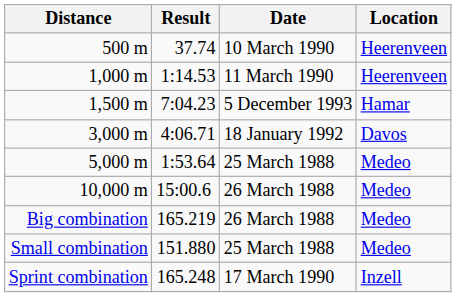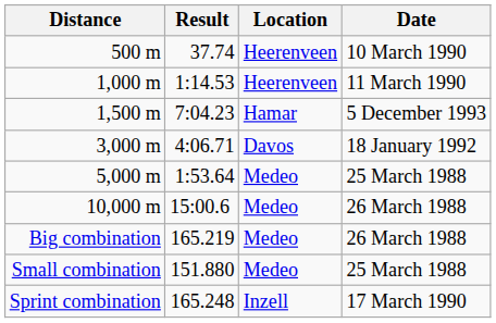 <table class="wikitable">
 <tr>
 <th>Distance</th>
 <th>Result</th>
+<th>Location</th>
 <th>Date</th>
-<th>Location</th>
 </tr>
 <tr align="right">
 <td>500 m</td>
 <td>37.74</td>
+<td align="left"><a href='#'>Heerenveen</a></td>
 <td align="left">10 March 1990</td>
-<td align="left"><a href='#'>Heerenveen</a></td>
 </tr>
 <tr align="right">
 <td>1,000 m</td>
 <td>1:14.53</td>
+<td align="left"><a href='#'>Heerenveen</a></td>
 <td align="left">11 March 1990</td>
-<td align="left"><a href='#'>Heerenveen</a></td>
 </tr>
 <tr align="right">
 <td>1,500 m</td>
 <td>7:04.23</td>
+<td align="left"><a href='#'>Hamar</a></td>
 <td align="left">5 December 1993</td>
-<td align="left"><a href='#'>Hamar</a></td>
 </tr>
 <tr align="right">
 <td>3,000 m</td>
 <td>4:06.71</td>
+<td align="left"><a href='#'>Davos</a></td>
 <td align="left">18 January 1992</td>
-<td align="left"><a href='#'>Davos</a></td>
 </tr>
 <tr align="right">
 <td>5,000 m</td>
 <td>1:53.64</td>
+<td align="left"><a href='#'>Medeo</a></td>
 <td align="left">25 March 1988</td>
-<td align="left"><a href='#'>Medeo</a></td>
 </tr>
 <tr align="right">
 <td>10,000 m</td>
 <td>15:00.6 </td>
+<td align="left"><a href='#'>Medeo</a></td>
 <td align="left">26 March 1988</td>
-<td align="left"><a href='#'>Medeo</a></td>
 </tr>
 <tr align="right">
 <td><a href='#'>Big combination</a></td>
 <td>165.219</td>
+<td align="left"><a href='#'>Medeo</a></td>
 <td align="left">26 March 1988</td>
-<td align="left"><a href='#'>Medeo</a></td>
 </tr>
 <tr align="right">
 <td><a href='#'>Small combination</a></td>
 <td>151.880</td>
+<td align="left"><a href='#'>Medeo</a></td>
 <td align="left">25 March 1988</td>
-<td align="left"><a href='#'>Medeo</a></td>
 </tr>
 <tr align="right">
 <td><a href='#'>Sprint combination</a></td>
 <td>165.248</td>
+<td align="left"><a href='#'>Inzell</a></td>
 <td align="left">17 March 1990</td>
-<td align="left"><a href='#'>Inzell</a></td>
 </tr>
 </table>
